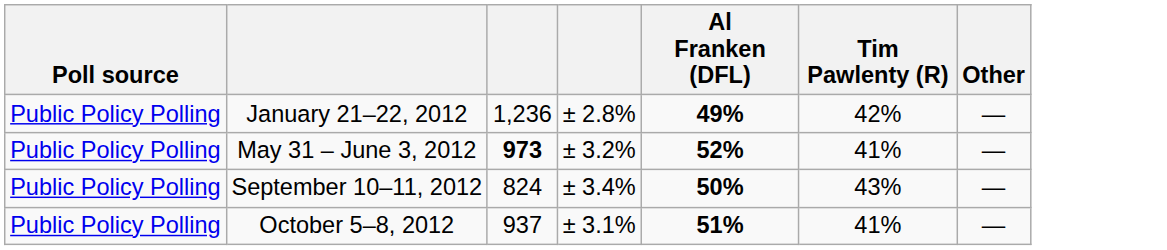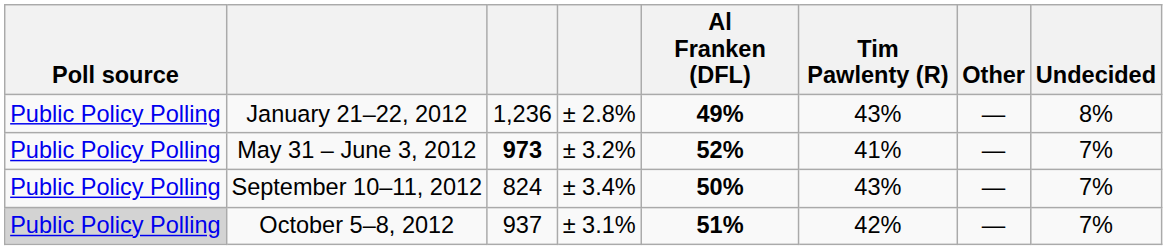 <table class="wikitable" style="text-align:center">
 <tr valign= bottom>
 <th>Poll source</th>
 <th></th>
 <th></th>
 <th></th>
 <th style="width:100px;">Al<br>Franken (DFL)</th>
 <th style="width:100px;">Tim<br>Pawlenty (R)</th>
 <th>Other</th>
+<th>Undecided</th>
 </tr>
 <tr>
 <td align=left><a href='#'>Public Policy Polling</a></td>
 <td>January 21–22, 2012</td>
 <td>1,236</td>
 <td>± 2.8%</td>
 <td><strong>49%</strong></td>
-<td>42%</td>
+<td>43%</td>
 <td>—</td>
+<td>8%</td>
 </tr>
 <tr>
 <td align=left><a href='#'>Public Policy Polling</a></td>
 <td>May 31 – June 3, 2012</td>
 <td><strong>973</strong></td>
 <td>± 3.2%</td>
 <td><strong>52%</strong></td>
 <td>41%</td>
 <td>—</td>
+<td>7%</td>
 </tr>
 <tr>
 <td align=left><a href='#'>Public Policy Polling</a></td>
 <td>September 10–11, 2012</td>
 <td>824</td>
 <td>± 3.4%</td>
 <td><strong>50%</strong></td>
 <td>43%</td>
 <td>—</td>
+<td>7%</td>
 </tr>
 <tr>
-<td align=left><a href='#'>Public Policy Polling</a></td>
+<td align=left style="background: lightgrey;"><a href='#'>Public Policy Polling</a></td>
 <td>October 5–8, 2012</td>
 <td>937</td>
 <td>± 3.1%</td>
 <td><strong>51%</strong></td>
-<td>41%</td>
+<td>42%</td>
 <td>—</td>
+<td>7%</td>
 </tr>
 </table>
